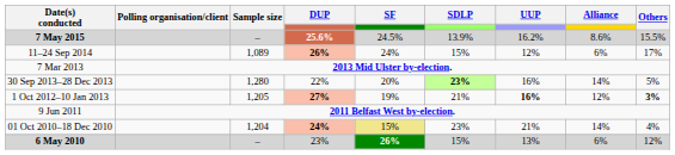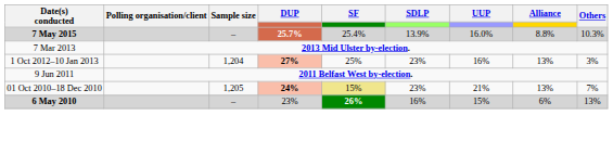 <table class="wikitable sortable" style="text-align:center;font-size:85%;line-height:14px">
 <tr>
 <th rowspan="2">Date(s)<br>conducted</th>
 <th rowspan="2">Polling organisation/client</th>
 <th rowspan="2">Sample size</th>
 <th><a href='#'>DUP</a></th>
 <th><a href='#'>SF</a></th>
 <th><a href='#'>SDLP</a></th>
 <th><a href='#'>UUP</a></th>
 <th><a href='#'>Alliance</a></th>
 <th rowspan="2"><a href='#'><span>Others</span></a></th>
 </tr>
 <tr>
 <th class="unsortable" style="background:#D46A4C; width:90px;"></th>
 <th class="unsortable" style="background:#008800; width:90px;"></th>
 <th class="unsortable" style="background:#99FF66; width:90px;"></th>
 <th class="unsortable" style="background:#9999FF; width:90px;"></th>
 <th class="unsortable" style="background:#FFD700; width:90px;"></th>
 </tr>
 <tr>
 <td style="background:#D5D5D5"><strong>7 May 2015</strong></td>
 <td style="background:#D5D5D5"></td>
 <td style="background:#D5D5D5">–</td>
-<td style="background:#D46A4C; color:white;"><strong>25.6%</strong></td>
-<td style="background:#D5D5D5">24.5%</td>
+<td style="background:#D46A4C; color:white;"><strong>25.7%</strong></td>
+<td style="background:#D5D5D5">25.4%</td>
 <td style="background:#D5D5D5">13.9%</td>
-<td style="background:#D5D5D5">16.2%</td>
-<td style="background:#D5D5D5">8.6%</td>
-<td style="background:#D5D5D5">15.5%</td>
-</tr>
-<tr>
-<td>11–24 Sep 2014</td>
-<td></td>
-<td>1,089</td>
-<td style="background:#FABEAA"><strong>26%</strong></td>
-<td>24%</td>
-<td>15%</td>
-<td>12%</td>
-<td>6%</td>
-<td>17%</td>
+<td style="background:#D5D5D5">16.0%</td>
+<td style="background:#D5D5D5">8.8%</td>
+<td style="background:#D5D5D5">10.3%</td>
 </tr>
 <tr>
 <td>7 Mar 2013</td>
 <td colspan="8"><strong><a href='#'>2013 Mid Ulster by-election</a>.</strong></td>
 </tr>
 <tr>
-<td>30 Sep 2013–28 Dec 2013</td>
-<td></td>
-<td>1,280</td>
-<td>22%</td>
-<td>20%</td>
-<td style="background:#C4FF98"><strong>23%</strong></td>
-<td>16%</td>
-<td>14%</td>
-<td>5%</td>
-</tr>
-<tr>
 <td>1 Oct 2012–10 Jan 2013</td>
 <td></td>
-<td>1,205</td>
+<td>1,204</td>
 <td style="background:#FABEAA"><strong>27%</strong></td>
-<td>19%</td>
-<td>21%</td>
-<td><strong>16%</strong></td>
-<td>12%</td>
-<td><strong>3%</strong></td>
+<td>25%</td>
+<td>23%</td>
+<td>16%</td>
+<td>13%</td>
+<td>3%</td>
 </tr>
 <tr>
 <td>9 Jun 2011</td>
 <td colspan="8"><strong><a href='#'>2011 Belfast West by-election</a>.</strong></td>
 </tr>
 <tr>
 <td>01 Oct 2010–18 Dec 2010</td>
 <td></td>
-<td>1,204</td>
+<td>1,205</td>
 <td style="background:#FABEAA"><strong>24%</strong></td>
 <td style="background: khaki;">15%</td>
 <td>23%</td>
 <td>21%</td>
-<td>14%</td>
-<td>4%</td>
+<td>13%</td>
+<td>7%</td>
 </tr>
 <tr>
 <td style="background:#D5D5D5"><strong>6 May 2010</strong></td>
 <td style="background:#D5D5D5"></td>
 <td style="background:#D5D5D5">–</td>
 <td style="background:#D5D5D5">23%</td>
 <td style="background:#008800; color:white;"><strong>26%</strong></td>
+<td style="background:#D5D5D5">16%</td>
 <td style="background:#D5D5D5">15%</td>
+<td style="background:#D5D5D5">6%</td>
 <td style="background:#D5D5D5">13%</td>
-<td style="background:#D5D5D5">6%</td>
-<td style="background:#D5D5D5">12%</td>
 </tr>
 </table>
